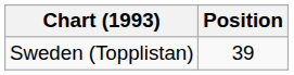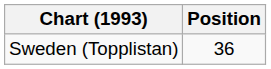 <table class="wikitable">
 <tr>
 <th>Chart (1993)</th>
 <th>Position</th>
 </tr>
 <tr>
 <td>Sweden (Topplistan)</td>
-<td align="center">39</td>
+<td align="center">36</td>
 </tr>
 </table>
